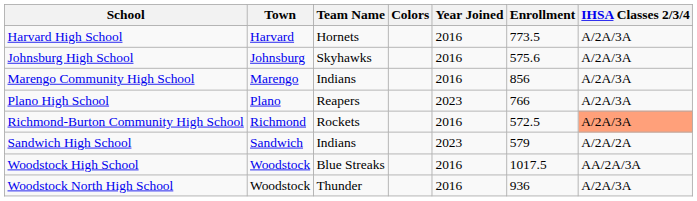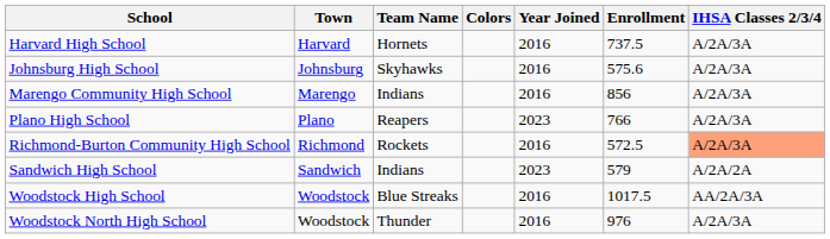 <table class="wikitable sortable">
 <tr>
 <th>School</th>
 <th>Town</th>
 <th>Team Name</th>
 <th class="unsortable">Colors</th>
 <th>Year Joined</th>
 <th>Enrollment</th>
 <th><a href='#'>IHSA</a> Classes 2/3/4</th>
 </tr>
 <tr>
 <td><a href='#'>Harvard High School</a></td>
 <td><a href='#'>Harvard</a></td>
 <td>Hornets</td>
 <td> </td>
 <td>2016</td>
-<td>773.5</td>
+<td>737.5</td>
 <td>A/2A/3A</td>
 </tr>
 <tr>
 <td><a href='#'>Johnsburg High School</a></td>
 <td><a href='#'>Johnsburg</a></td>
 <td>Skyhawks</td>
 <td> </td>
 <td>2016</td>
 <td>575.6</td>
 <td>A/2A/3A</td>
 </tr>
 <tr>
 <td><a href='#'>Marengo Community High School</a></td>
 <td><a href='#'>Marengo</a></td>
 <td>Indians</td>
 <td> </td>
 <td>2016</td>
 <td>856</td>
 <td>A/2A/3A</td>
 </tr>
 <tr>
 <td><a href='#'>Plano High School</a></td>
 <td><a href='#'>Plano</a></td>
 <td>Reapers</td>
 <td> </td>
 <td>2023</td>
 <td>766</td>
 <td>A/2A/3A</td>
 </tr>
 <tr>
 <td><a href='#'>Richmond-Burton Community High School</a></td>
 <td><a href='#'>Richmond</a></td>
 <td>Rockets</td>
 <td> </td>
 <td>2016</td>
 <td>572.5</td>
 <td style="background: lightsalmon;">A/2A/3A</td>
 </tr>
 <tr>
 <td><a href='#'>Sandwich High School</a></td>
 <td><a href='#'>Sandwich</a></td>
 <td>Indians</td>
 <td> </td>
 <td>2023</td>
 <td>579</td>
 <td>A/2A/2A</td>
 </tr>
 <tr>
 <td><a href='#'>Woodstock High School</a></td>
 <td><a href='#'>Woodstock</a></td>
 <td>Blue Streaks</td>
 <td> </td>
 <td>2016</td>
 <td>1017.5</td>
 <td>AA/2A/3A</td>
 </tr>
 <tr>
 <td><a href='#'>Woodstock North High School</a></td>
 <td>Woodstock</td>
 <td>Thunder</td>
 <td>  </td>
 <td>2016</td>
-<td>936</td>
+<td>976</td>
 <td>A/2A/3A</td>
 </tr>
 </table>
